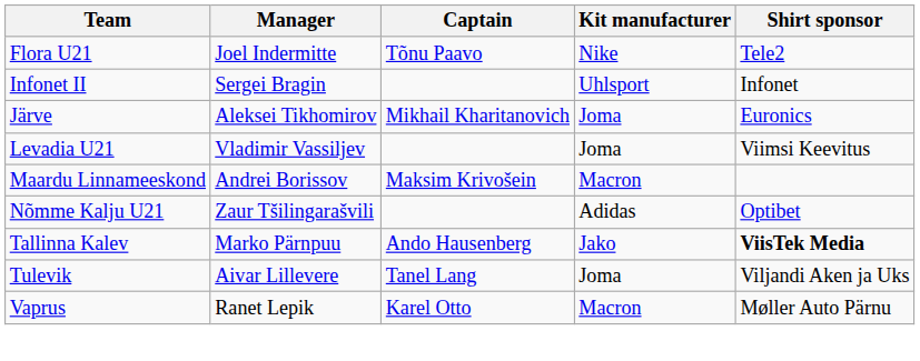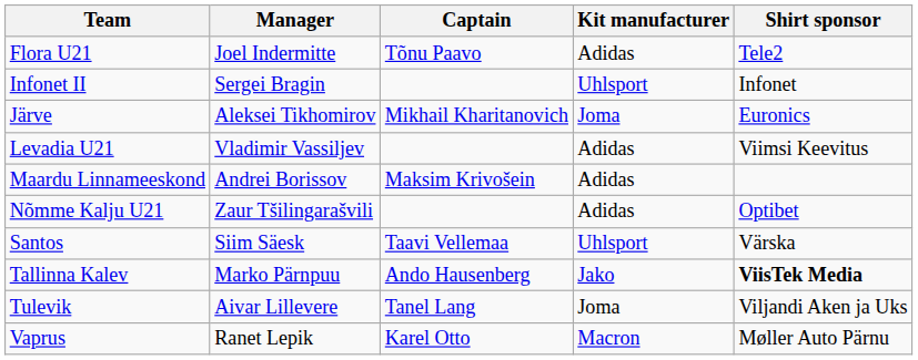 <table class="wikitable sortable" style="text-align: left;">
 <tr>
 <th>Team</th>
 <th>Manager</th>
 <th>Captain</th>
 <th>Kit manufacturer</th>
 <th>Shirt sponsor</th>
 </tr>
 <tr>
 <td><a href='#'>Flora U21</a></td>
 <td> <a href='#'>Joel Indermitte</a></td>
 <td> <a href='#'>Tõnu Paavo</a></td>
-<td><a href='#'>Nike</a></td>
+<td>Adidas</td>
 <td><a href='#'>Tele2</a></td>
 </tr>
 <tr>
 <td><a href='#'>Infonet II</a></td>
 <td> <a href='#'>Sergei Bragin</a></td>
 <td></td>
 <td><a href='#'>Uhlsport</a></td>
 <td>Infonet</td>
 </tr>
 <tr>
 <td><a href='#'>Järve</a></td>
 <td> <a href='#'>Aleksei Tikhomirov</a></td>
 <td> <a href='#'>Mikhail Kharitanovich</a></td>
 <td><a href='#'>Joma</a></td>
 <td><a href='#'>Euronics</a></td>
 </tr>
 <tr>
 <td><a href='#'>Levadia U21</a></td>
 <td> <a href='#'>Vladimir Vassiljev</a></td>
 <td></td>
-<td>Joma</td>
+<td>Adidas</td>
 <td>Viimsi Keevitus</td>
 </tr>
 <tr>
 <td><a href='#'>Maardu Linnameeskond</a></td>
 <td> <a href='#'>Andrei Borissov</a></td>
 <td> <a href='#'>Maksim Krivošein</a></td>
-<td><a href='#'>Macron</a></td>
+<td>Adidas</td>
 <td></td>
 </tr>
 <tr>
 <td><a href='#'>Nõmme Kalju U21</a></td>
 <td> <a href='#'>Zaur Tšilingarašvili</a></td>
 <td></td>
 <td>Adidas</td>
 <td><a href='#'>Optibet</a></td>
+</tr>
+<tr>
+<td><a href='#'>Santos</a></td>
+<td> <a href='#'>Siim Säesk</a></td>
+<td> <a href='#'>Taavi Vellemaa</a></td>
+<td><a href='#'>Uhlsport</a></td>
+<td>Värska</td>
 </tr>
 <tr>
 <td><a href='#'>Tallinna Kalev</a></td>
 <td> <a href='#'>Marko Pärnpuu</a></td>
 <td> <a href='#'>Ando Hausenberg</a></td>
 <td><a href='#'>Jako</a></td>
 <td><strong>ViisTek Media</strong></td>
 </tr>
 <tr>
 <td><a href='#'>Tulevik</a></td>
 <td> <a href='#'>Aivar Lillevere</a></td>
 <td> <a href='#'>Tanel Lang</a></td>
 <td>Joma</td>
 <td>Viljandi Aken ja Uks</td>
 </tr>
 <tr>
 <td><a href='#'>Vaprus</a></td>
 <td> Ranet Lepik</td>
 <td> <a href='#'>Karel Otto</a></td>
 <td><a href='#'>Macron</a></td>
 <td>Møller Auto Pärnu</td>
 </tr>
 </table>
